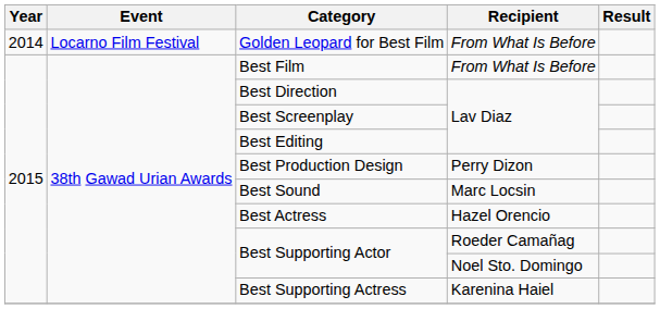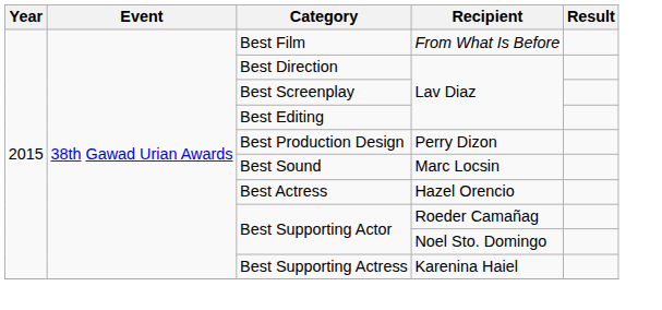 <table class="wikitable">
 <tr>
 <th><strong>Year</strong></th>
 <th><strong>Event</strong></th>
 <th><strong>Category</strong></th>
 <th><strong>Recipient</strong></th>
 <th><strong>Result</strong></th>
-</tr>
-<tr>
-<td>2014</td>
-<td><a href='#'>Locarno Film Festival</a></td>
-<td><a href='#'>Golden Leopard</a> for Best Film</td>
-<td><em>From What Is Before</em></td>
-<td></td>
 </tr>
 <tr>
 <td rowspan=10>2015</td>
 <td rowspan=10><a href='#'>38th</a> <a href='#'>Gawad Urian Awards</a></td>
 <td>Best Film</td>
 <td><em>From What Is Before</em></td>
 <td></td>
 </tr>
 <tr>
 <td>Best Direction</td>
 <td rowspan=3>Lav Diaz</td>
 <td></td>
 </tr>
 <tr>
 <td>Best Screenplay</td>
 <td></td>
 </tr>
 <tr>
 <td>Best Editing</td>
 <td></td>
 </tr>
 <tr>
 <td>Best Production Design</td>
 <td>Perry Dizon</td>
 <td></td>
 </tr>
 <tr>
 <td>Best Sound</td>
 <td>Marc Locsin</td>
 <td></td>
 </tr>
 <tr>
 <td>Best Actress</td>
 <td>Hazel Orencio</td>
 <td></td>
 </tr>
 <tr>
 <td rowspan=2>Best Supporting Actor</td>
 <td>Roeder Camañag</td>
 <td></td>
 </tr>
 <tr>
 <td>Noel Sto. Domingo</td>
 <td></td>
 </tr>
 <tr>
 <td>Best Supporting Actress</td>
 <td>Karenina Haiel</td>
 <td></td>
 </tr>
 <tr>
 </tr>
 </table>
